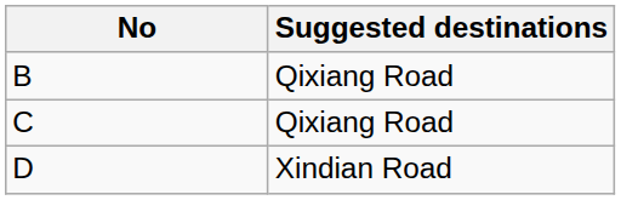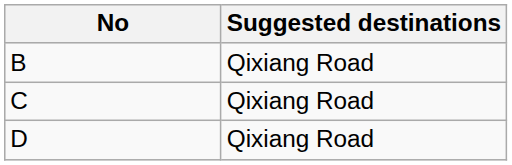 <table class="wikitable" style="margin-bottom: 10px;">
 <tr>
 <th width="135px">No</th>
 <th>Suggested destinations</th>
 </tr>
 <tr>
 <td>B</td>
 <td>Qixiang Road</td>
 </tr>
 <tr>
 <td>C</td>
 <td>Qixiang Road</td>
 </tr>
 <tr>
 <td>D</td>
-<td>Xindian Road</td>
+<td>Qixiang Road</td>
 </tr>
 </table>
